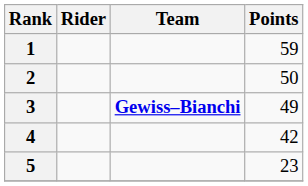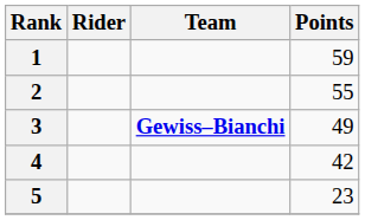 <table class="wikitable">
 <tr>
 <th scope="col">Rank</th>
 <th scope="col">Rider</th>
 <th scope="col">Team</th>
 <th scope="col">Points</th>
 </tr>
 <tr>
 <th scope="row">1</th>
 <td>   </td>
 <td></td>
 <td align=right>59</td>
 </tr>
 <tr>
 <th scope="row">2</th>
 <td></td>
 <td></td>
-<td align=right>50</td>
+<td align=right>55</td>
 </tr>
 <tr>
 <th scope="row">3</th>
 <td></td>
 <td><strong><a href='#'>Gewiss–Bianchi</a></strong></td>
 <td align=right>49</td>
 </tr>
 <tr>
 <th scope="row">4</th>
 <td></td>
 <td></td>
 <td align=right>42</td>
 </tr>
 <tr>
 <th scope="row">5</th>
 <td></td>
 <td></td>
 <td align=right>23</td>
 </tr>
 <tr>
 </tr>
 </table>
